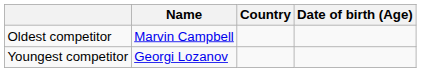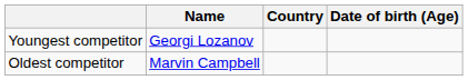 <table class="wikitable sortable">
 <tr>
 <th></th>
 <th>Name</th>
 <th>Country</th>
 <th>Date of birth (Age)</th>
 </tr>
 <tr>
+<td>Youngest competitor</td>
+<td><a href='#'>Georgi Lozanov</a></td>
+<td></td>
+<td></td>
+</tr>
+<tr>
 <td>Oldest competitor</td>
 <td><a href='#'>Marvin Campbell</a></td>
 <td></td>
 <td></td>
 </tr>
-<tr>
-<td>Youngest competitor</td>
-<td><a href='#'>Georgi Lozanov</a></td>
-<td></td>
-<td></td>
-</tr>
 </table>
